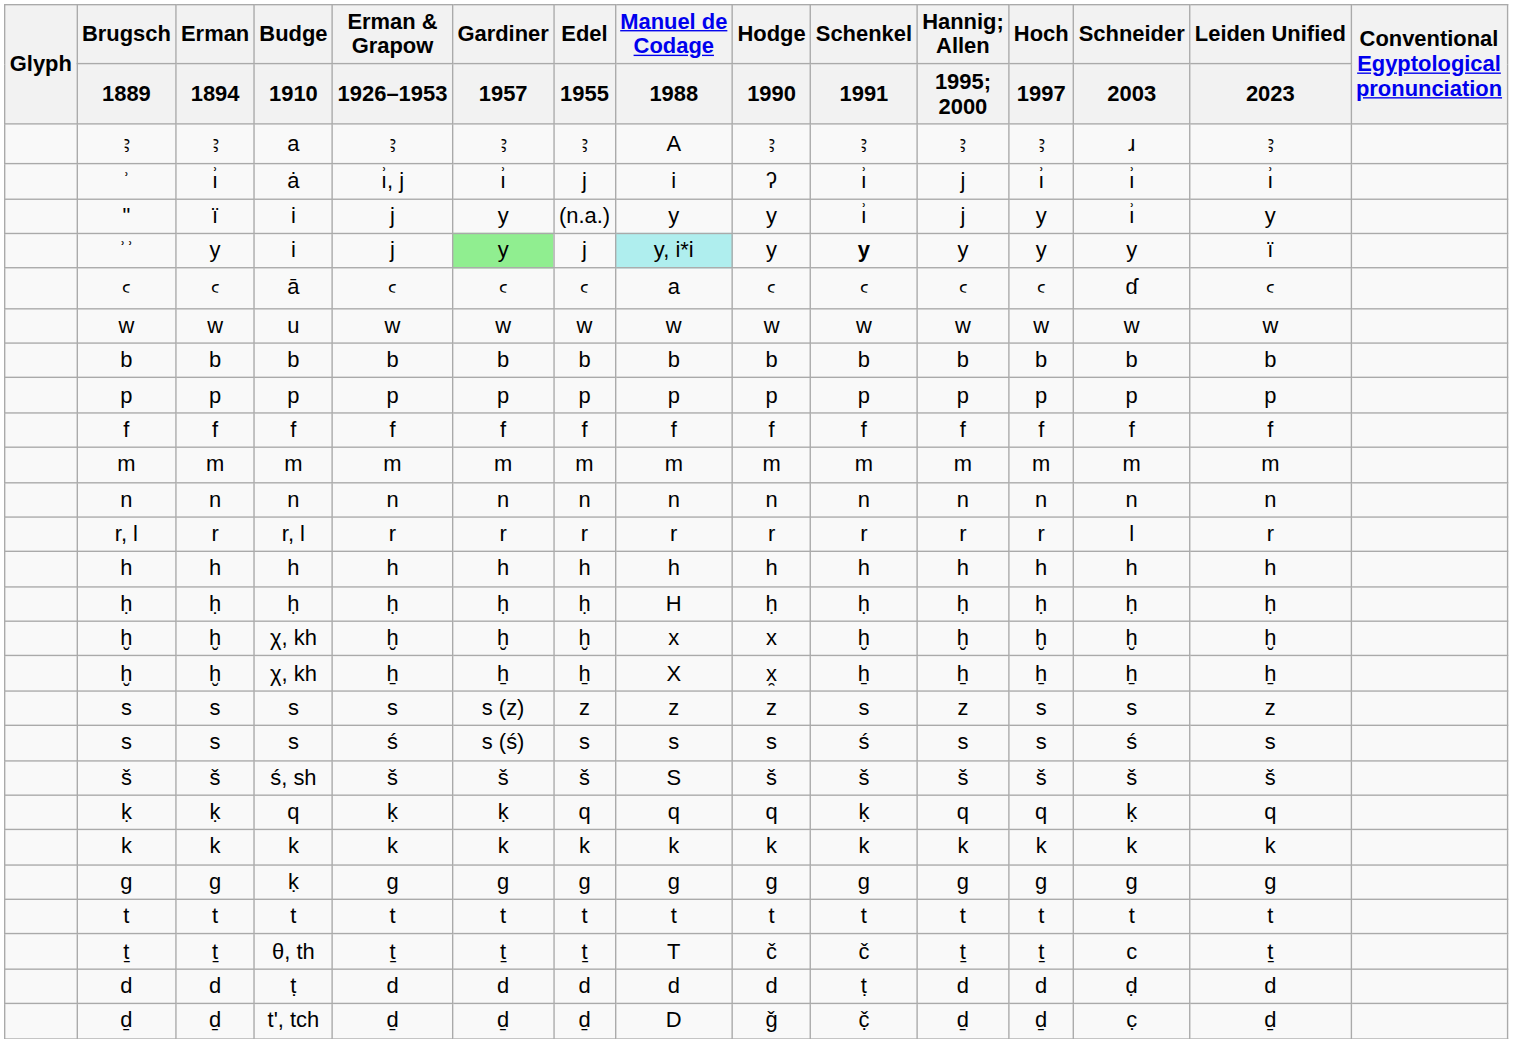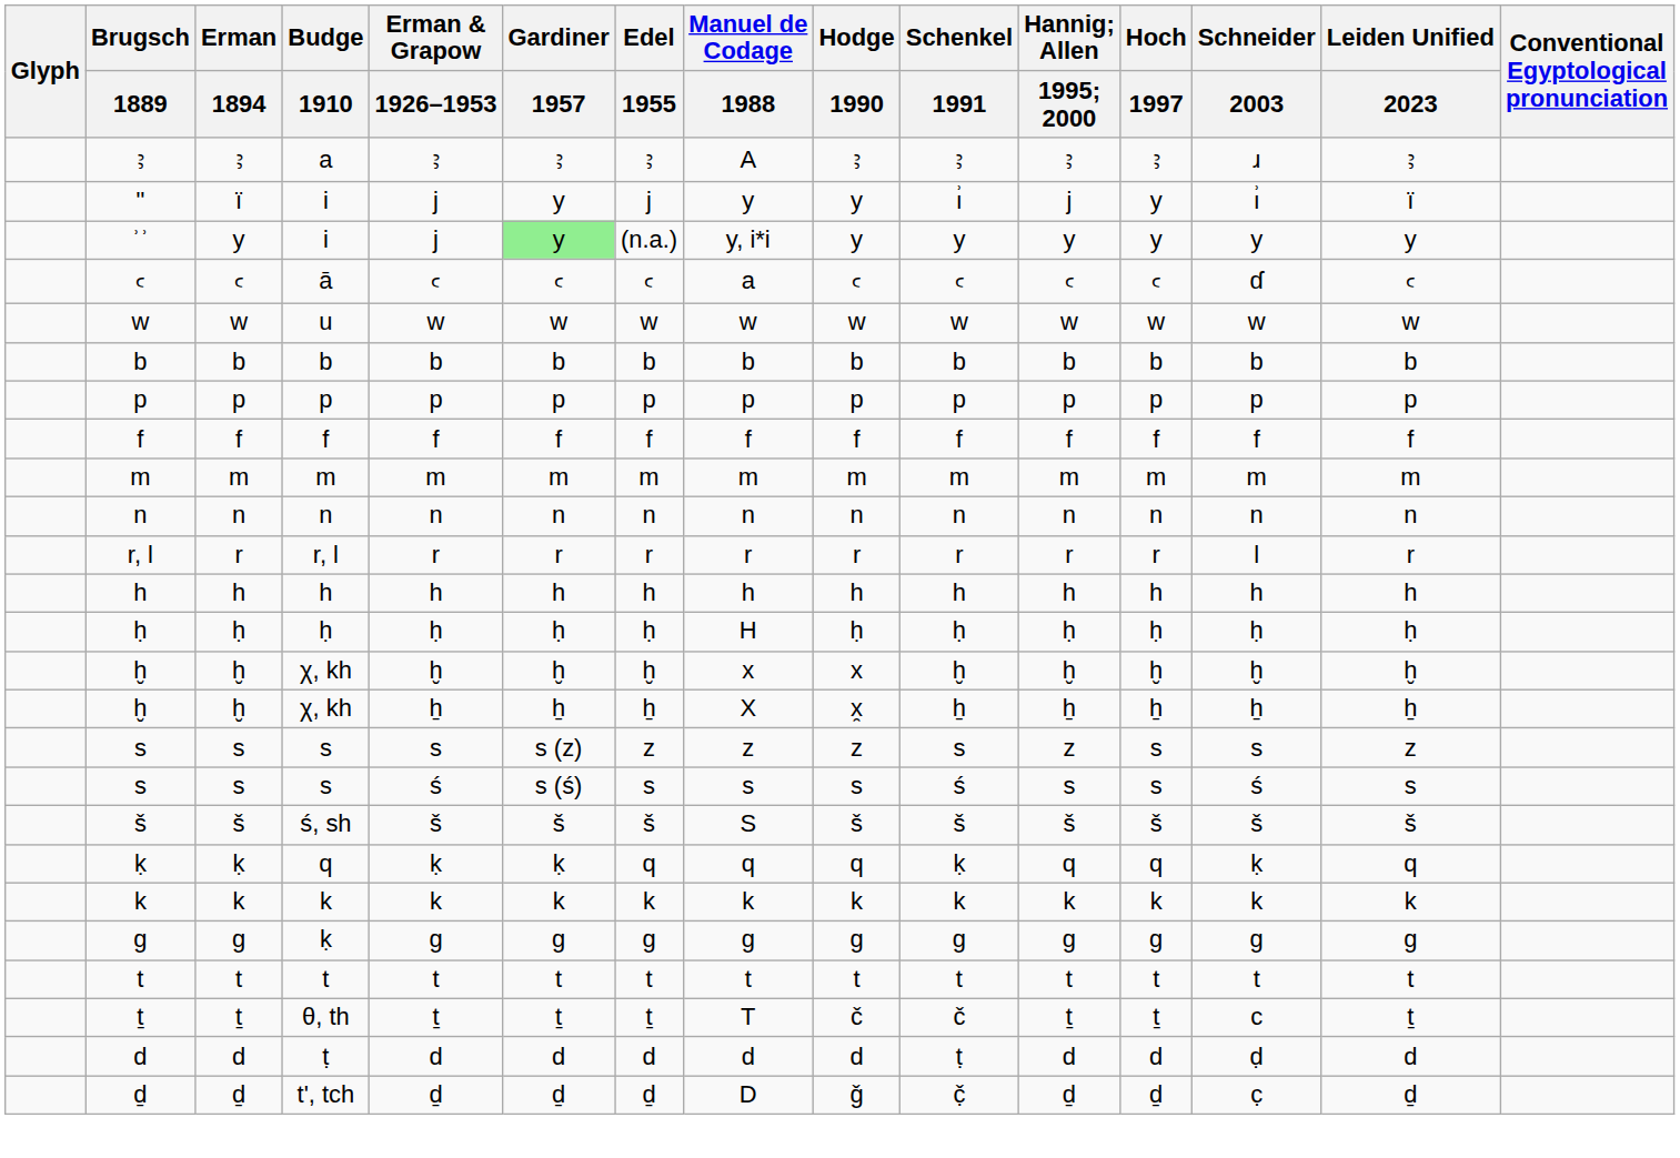 <table class="wikitable">
 <tr>
 <th rowspan="2">Glyph</th>
 <th>Brugsch</th>
 <th>Erman</th>
 <th>Budge</th>
 <th>Erman &<br>Grapow</th>
 <th>Gardiner</th>
 <th>Edel</th>
 <th><a href='#'>Manuel de<br>Codage</a></th>
 <th>Hodge</th>
 <th>Schenkel</th>
 <th>Hannig;<br>Allen</th>
 <th>Hoch</th>
 <th>Schneider</th>
 <th>Leiden Unified</th>
 <th rowspan="2">Conventional<br><a href='#'>Egyptological<br>pronunciation</a></th>
 </tr>
 <tr>
 <th>1889</th>
 <th>1894</th>
 <th>1910</th>
 <th>1926–1953</th>
 <th>1957</th>
 <th>1955</th>
 <th>1988</th>
 <th>1990</th>
 <th>1991</th>
 <th>1995;<br>2000</th>
 <th>1997</th>
 <th>2003</th>
 <th>2023</th>
 </tr>
 <tr>
 <td style="text-align:center"></td>
 <td style="text-align:center">ꜣ</td>
 <td style="text-align:center">ꜣ</td>
 <td style="text-align:center">a</td>
 <td style="text-align:center">ꜣ</td>
 <td style="text-align:center">ꜣ</td>
 <td style="text-align:center">ꜣ</td>
 <td style="text-align:center">A</td>
 <td style="text-align:center">ꜣ</td>
 <td style="text-align:center">ꜣ</td>
 <td style="text-align:center">ꜣ</td>
 <td style="text-align:center">ꜣ</td>
 <td style="text-align:center">ɹ</td>
 <td style="text-align:center">ꜣ</td>
 <td style="text-align:center"></td>
 </tr>
 <tr>
 <td style="text-align:center"></td>
-<td style="text-align:center">ʾ</td>
-<td style="text-align:center">ı͗</td>
-<td style="text-align:center">ȧ</td>
-<td style="text-align:center">ı͗, j</td>
-<td style="text-align:center">ı͗</td>
-<td style="text-align:center">j</td>
-<td style="text-align:center">i</td>
-<td style="text-align:center">ʔ</td>
-<td style="text-align:center">ı͗</td>
-<td style="text-align:center">j</td>
-<td style="text-align:center">ı͗</td>
-<td style="text-align:center">ı͗</td>
-<td style="text-align:center">ı͗</td>
-<td style="text-align:center"></td>
-</tr>
-<tr>
-<td style="text-align:center"></td>
 <td style="text-align:center">"</td>
 <td style="text-align:center">ï</td>
 <td style="text-align:center">i</td>
 <td style="text-align:center">j</td>
 <td style="text-align:center">y</td>
-<td style="text-align:center">(n.a.)</td>
+<td style="text-align:center">j</td>
 <td style="text-align:center">y</td>
 <td style="text-align:center">y</td>
 <td style="text-align:center">ı͗</td>
 <td style="text-align:center">j</td>
 <td style="text-align:center">y</td>
 <td style="text-align:center">ı͗</td>
-<td style="text-align:center">y</td>
+<td style="text-align:center">ï</td>
 <td style="text-align:center"></td>
 </tr>
 <tr>
 <td style="text-align:center"></td>
 <td style="text-align:center">ʾʾ</td>
 <td style="text-align:center">y</td>
 <td style="text-align:center">i</td>
 <td style="text-align:center">j</td>
 <td style="background: lightgreen; text-align:center">y</td>
-<td style="text-align:center">j</td>
-<td style="background: paleturquoise; text-align:center">y, i*i</td>
-<td style="text-align:center">y</td>
-<td style="text-align:center"><strong>y</strong></td>
+<td style="text-align:center">(n.a.)</td>
+<td style="text-align:center">y, i*i</td>
 <td style="text-align:center">y</td>
 <td style="text-align:center">y</td>
 <td style="text-align:center">y</td>
-<td style="text-align:center">ï</td>
+<td style="text-align:center">y</td>
+<td style="text-align:center">y</td>
+<td style="text-align:center">y</td>
 <td style="text-align:center"></td>
 </tr>
 <tr>
 <td style="text-align:center"></td>
 <td style="text-align:center">ꜥ</td>
 <td style="text-align:center">ꜥ</td>
 <td style="text-align:center">ā</td>
 <td style="text-align:center">ꜥ</td>
 <td style="text-align:center">ꜥ</td>
 <td style="text-align:center">ꜥ</td>
 <td style="text-align:center">a</td>
 <td style="text-align:center">ꜥ</td>
 <td style="text-align:center">ꜥ</td>
 <td style="text-align:center">ꜥ</td>
 <td style="text-align:center">ꜥ</td>
 <td style="text-align:center">ɗ</td>
 <td style="text-align:center">ꜥ</td>
 <td style="text-align:center"></td>
 </tr>
 <tr>
 <td style="text-align:center"></td>
 <td style="text-align:center">w</td>
 <td style="text-align:center">w</td>
 <td style="text-align:center">u</td>
 <td style="text-align:center">w</td>
 <td style="text-align:center">w</td>
 <td style="text-align:center">w</td>
 <td style="text-align:center">w</td>
 <td style="text-align:center">w</td>
 <td style="text-align:center">w</td>
 <td style="text-align:center">w</td>
 <td style="text-align:center">w</td>
 <td style="text-align:center">w</td>
 <td style="text-align:center">w</td>
 <td style="text-align:center"></td>
 </tr>
 <tr>
 <td style="text-align:center"></td>
 <td style="text-align:center">b</td>
 <td style="text-align:center">b</td>
 <td style="text-align:center">b</td>
 <td style="text-align:center">b</td>
 <td style="text-align:center">b</td>
 <td style="text-align:center">b</td>
 <td style="text-align:center">b</td>
 <td style="text-align:center">b</td>
 <td style="text-align:center">b</td>
 <td style="text-align:center">b</td>
 <td style="text-align:center">b</td>
 <td style="text-align:center">b</td>
 <td style="text-align:center">b</td>
 <td style="text-align:center"></td>
 </tr>
 <tr>
 <td style="text-align:center"></td>
 <td style="text-align:center">p</td>
 <td style="text-align:center">p</td>
 <td style="text-align:center">p</td>
 <td style="text-align:center">p</td>
 <td style="text-align:center">p</td>
 <td style="text-align:center">p</td>
 <td style="text-align:center">p</td>
 <td style="text-align:center">p</td>
 <td style="text-align:center">p</td>
 <td style="text-align:center">p</td>
 <td style="text-align:center">p</td>
 <td style="text-align:center">p</td>
 <td style="text-align:center">p</td>
 <td style="text-align:center"></td>
 </tr>
 <tr>
 <td style="text-align:center"></td>
 <td style="text-align:center">f</td>
 <td style="text-align:center">f</td>
 <td style="text-align:center">f</td>
 <td style="text-align:center">f</td>
 <td style="text-align:center">f</td>
 <td style="text-align:center">f</td>
 <td style="text-align:center">f</td>
 <td style="text-align:center">f</td>
 <td style="text-align:center">f</td>
 <td style="text-align:center">f</td>
 <td style="text-align:center">f</td>
 <td style="text-align:center">f</td>
 <td style="text-align:center">f</td>
 <td style="text-align:center"></td>
 </tr>
 <tr>
 <td style="text-align:center"></td>
 <td style="text-align:center">m</td>
 <td style="text-align:center">m</td>
 <td style="text-align:center">m</td>
 <td style="text-align:center">m</td>
 <td style="text-align:center">m</td>
 <td style="text-align:center">m</td>
 <td style="text-align:center">m</td>
 <td style="text-align:center">m</td>
 <td style="text-align:center">m</td>
 <td style="text-align:center">m</td>
 <td style="text-align:center">m</td>
 <td style="text-align:center">m</td>
 <td style="text-align:center">m</td>
 <td style="text-align:center"></td>
 </tr>
 <tr>
 <td style="text-align:center"></td>
 <td style="text-align:center">n</td>
 <td style="text-align:center">n</td>
 <td style="text-align:center">n</td>
 <td style="text-align:center">n</td>
 <td style="text-align:center">n</td>
 <td style="text-align:center">n</td>
 <td style="text-align:center">n</td>
 <td style="text-align:center">n</td>
 <td style="text-align:center">n</td>
 <td style="text-align:center">n</td>
 <td style="text-align:center">n</td>
 <td style="text-align:center">n</td>
 <td style="text-align:center">n</td>
 <td style="text-align:center"></td>
 </tr>
 <tr>
 <td style="text-align:center"></td>
 <td style="text-align:center">r, l</td>
 <td style="text-align:center">r</td>
 <td style="text-align:center">r, l</td>
 <td style="text-align:center">r</td>
 <td style="text-align:center">r</td>
 <td style="text-align:center">r</td>
 <td style="text-align:center">r</td>
 <td style="text-align:center">r</td>
 <td style="text-align:center">r</td>
 <td style="text-align:center">r</td>
 <td style="text-align:center">r</td>
 <td style="text-align:center">l</td>
 <td style="text-align:center">r</td>
 <td style="text-align:center"></td>
 </tr>
 <tr>
 <td style="text-align:center"></td>
 <td style="text-align:center">h</td>
 <td style="text-align:center">h</td>
 <td style="text-align:center">h</td>
 <td style="text-align:center">h</td>
 <td style="text-align:center">h</td>
 <td style="text-align:center">h</td>
 <td style="text-align:center">h</td>
 <td style="text-align:center">h</td>
 <td style="text-align:center">h</td>
 <td style="text-align:center">h</td>
 <td style="text-align:center">h</td>
 <td style="text-align:center">h</td>
 <td style="text-align:center">h</td>
 <td style="text-align:center"></td>
 </tr>
 <tr>
 <td style="text-align:center"></td>
 <td style="text-align:center">ḥ</td>
 <td style="text-align:center">ḥ</td>
 <td style="text-align:center">ḥ</td>
 <td style="text-align:center">ḥ</td>
 <td style="text-align:center">ḥ</td>
 <td style="text-align:center">ḥ</td>
 <td style="text-align:center">H</td>
 <td style="text-align:center">ḥ</td>
 <td style="text-align:center">ḥ</td>
 <td style="text-align:center">ḥ</td>
 <td style="text-align:center">ḥ</td>
 <td style="text-align:center">ḥ</td>
 <td style="text-align:center">ḥ</td>
 <td style="text-align:center"></td>
 </tr>
 <tr>
 <td style="text-align:center"></td>
 <td style="text-align:center">ḫ</td>
 <td style="text-align:center">ḫ</td>
 <td style="text-align:center">χ, kh</td>
 <td style="text-align:center">ḫ</td>
 <td style="text-align:center">ḫ</td>
 <td style="text-align:center">ḫ</td>
 <td style="text-align:center">x</td>
 <td style="text-align:center">x</td>
 <td style="text-align:center">ḫ</td>
 <td style="text-align:center">ḫ</td>
 <td style="text-align:center">ḫ</td>
 <td style="text-align:center">ḫ</td>
 <td style="text-align:center">ḫ</td>
 <td style="text-align:center"></td>
 </tr>
 <tr>
 <td style="text-align:center"></td>
 <td style="text-align:center">ḫ</td>
 <td style="text-align:center">ḫ</td>
 <td style="text-align:center">χ, kh</td>
 <td style="text-align:center">ẖ</td>
 <td style="text-align:center">ẖ</td>
 <td style="text-align:center">ẖ</td>
 <td style="text-align:center">X</td>
 <td style="text-align:center">x̯</td>
 <td style="text-align:center">ẖ</td>
 <td style="text-align:center">ẖ</td>
 <td style="text-align:center">ẖ</td>
 <td style="text-align:center">ẖ</td>
 <td style="text-align:center">ẖ</td>
 <td style="text-align:center"></td>
 </tr>
 <tr>
 <td style="text-align:center"></td>
 <td style="text-align:center">s</td>
 <td style="text-align:center">s</td>
 <td style="text-align:center">s</td>
 <td style="text-align:center">s</td>
 <td style="text-align:center">s (z)</td>
 <td style="text-align:center">z</td>
 <td style="text-align:center">z</td>
 <td style="text-align:center">z</td>
 <td style="text-align:center">s</td>
 <td style="text-align:center">z</td>
 <td style="text-align:center">s</td>
 <td style="text-align:center">s</td>
 <td style="text-align:center">z</td>
 <td style="text-align:center"></td>
 </tr>
 <tr>
 <td style="text-align:center"></td>
 <td style="text-align:center">s</td>
 <td style="text-align:center">s</td>
 <td style="text-align:center">s</td>
 <td style="text-align:center">ś</td>
 <td style="text-align:center">s (ś)</td>
 <td style="text-align:center">s</td>
 <td style="text-align:center">s</td>
 <td style="text-align:center">s</td>
 <td style="text-align:center">ś</td>
 <td style="text-align:center">s</td>
 <td style="text-align:center">s</td>
 <td style="text-align:center">ś</td>
 <td style="text-align:center">s</td>
 <td style="text-align:center"></td>
 </tr>
 <tr>
 <td style="text-align:center"></td>
 <td style="text-align:center">š</td>
 <td style="text-align:center">š</td>
 <td style="text-align:center">ś, sh</td>
 <td style="text-align:center">š</td>
 <td style="text-align:center">š</td>
 <td style="text-align:center">š</td>
 <td style="text-align:center">S</td>
 <td style="text-align:center">š</td>
 <td style="text-align:center">š</td>
 <td style="text-align:center">š</td>
 <td style="text-align:center">š</td>
 <td style="text-align:center">š</td>
 <td style="text-align:center">š</td>
 <td style="text-align:center"></td>
 </tr>
 <tr>
 <td style="text-align:center"></td>
 <td style="text-align:center">ḳ</td>
 <td style="text-align:center">ḳ</td>
 <td style="text-align:center">q</td>
 <td style="text-align:center">ḳ</td>
 <td style="text-align:center">ḳ</td>
 <td style="text-align:center">q</td>
 <td style="text-align:center">q</td>
 <td style="text-align:center">q</td>
 <td style="text-align:center">ḳ</td>
 <td style="text-align:center">q</td>
 <td style="text-align:center">q</td>
 <td style="text-align:center">ḳ</td>
 <td style="text-align:center">q</td>
 <td style="text-align:center"></td>
 </tr>
 <tr>
 <td style="text-align:center"></td>
 <td style="text-align:center">k</td>
 <td style="text-align:center">k</td>
 <td style="text-align:center">k</td>
 <td style="text-align:center">k</td>
 <td style="text-align:center">k</td>
 <td style="text-align:center">k</td>
 <td style="text-align:center">k</td>
 <td style="text-align:center">k</td>
 <td style="text-align:center">k</td>
 <td style="text-align:center">k</td>
 <td style="text-align:center">k</td>
 <td style="text-align:center">k</td>
 <td style="text-align:center">k</td>
 <td style="text-align:center"></td>
 </tr>
 <tr>
 <td style="text-align:center"></td>
 <td style="text-align:center">g</td>
 <td style="text-align:center">g</td>
 <td style="text-align:center">ḳ</td>
 <td style="text-align:center">g</td>
 <td style="text-align:center">g</td>
 <td style="text-align:center">g</td>
 <td style="text-align:center">g</td>
 <td style="text-align:center">g</td>
 <td style="text-align:center">g</td>
 <td style="text-align:center">g</td>
 <td style="text-align:center">g</td>
 <td style="text-align:center">g</td>
 <td style="text-align:center">g</td>
 <td style="text-align:center"></td>
 </tr>
 <tr>
 <td style="text-align:center"></td>
 <td style="text-align:center">t</td>
 <td style="text-align:center">t</td>
 <td style="text-align:center">t</td>
 <td style="text-align:center">t</td>
 <td style="text-align:center">t</td>
 <td style="text-align:center">t</td>
 <td style="text-align:center">t</td>
 <td style="text-align:center">t</td>
 <td style="text-align:center">t</td>
 <td style="text-align:center">t</td>
 <td style="text-align:center">t</td>
 <td style="text-align:center">t</td>
 <td style="text-align:center">t</td>
 <td style="text-align:center"></td>
 </tr>
 <tr>
 <td style="text-align:center"></td>
 <td style="text-align:center">ṯ</td>
 <td style="text-align:center">ṯ</td>
 <td style="text-align:center">θ, th</td>
 <td style="text-align:center">ṯ</td>
 <td style="text-align:center">ṯ</td>
 <td style="text-align:center">ṯ</td>
 <td style="text-align:center">T</td>
 <td style="text-align:center">č</td>
 <td style="text-align:center">č</td>
 <td style="text-align:center">ṯ</td>
 <td style="text-align:center">ṯ</td>
 <td style="text-align:center">c</td>
 <td style="text-align:center">ṯ</td>
 <td style="text-align:center"></td>
 </tr>
 <tr>
 <td style="text-align:center"></td>
 <td style="text-align:center">d</td>
 <td style="text-align:center">d</td>
 <td style="text-align:center">ṭ</td>
 <td style="text-align:center">d</td>
 <td style="text-align:center">d</td>
 <td style="text-align:center">d</td>
 <td style="text-align:center">d</td>
 <td style="text-align:center">d</td>
 <td style="text-align:center">ṭ</td>
 <td style="text-align:center">d</td>
 <td style="text-align:center">d</td>
 <td style="text-align:center">ḍ</td>
 <td style="text-align:center">d</td>
 <td style="text-align:center"></td>
 </tr>
 <tr>
 <td style="text-align:center"></td>
 <td style="text-align:center">ḏ</td>
 <td style="text-align:center">ḏ</td>
 <td style="text-align:center">t', tch</td>
 <td style="text-align:center">ḏ</td>
 <td style="text-align:center">ḏ</td>
 <td style="text-align:center">ḏ</td>
 <td style="text-align:center">D</td>
 <td style="text-align:center">ǧ</td>
 <td style="text-align:center">č̣</td>
 <td style="text-align:center">ḏ</td>
 <td style="text-align:center">ḏ</td>
 <td style="text-align:center">c̣</td>
 <td style="text-align:center">ḏ</td>
 <td style="text-align:center"></td>
 </tr>
 </table>
